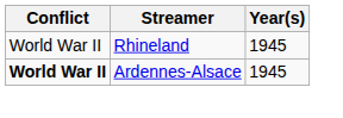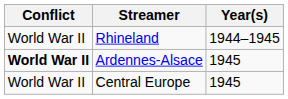 <table class="wikitable" style="float:left;">
 <tr style="background:#efefef;">
 <th>Conflict</th>
 <th>Streamer</th>
 <th>Year(s)</th>
 </tr>
 <tr>
 <td>World War II</td>
 <td><a href='#'>Rhineland</a></td>
-<td>1945</td>
+<td>1944–1945</td>
 </tr>
 <tr>
 <td><strong>World War II</strong></td>
 <td><a href='#'>Ardennes-Alsace</a></td>
 <td>1945</td>
 </tr>
+<tr>
+<td>World War II</td>
+<td>Central Europe</td>
+<td>1945</td>
+</tr>
 </table>
